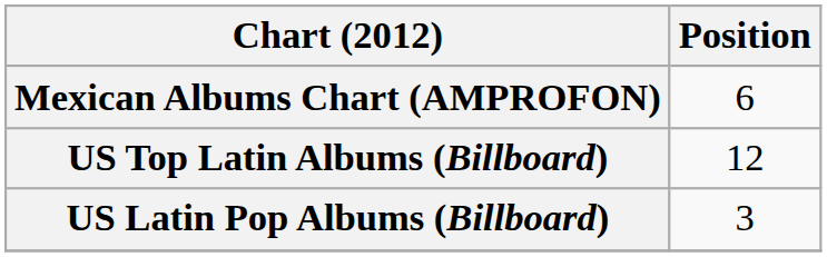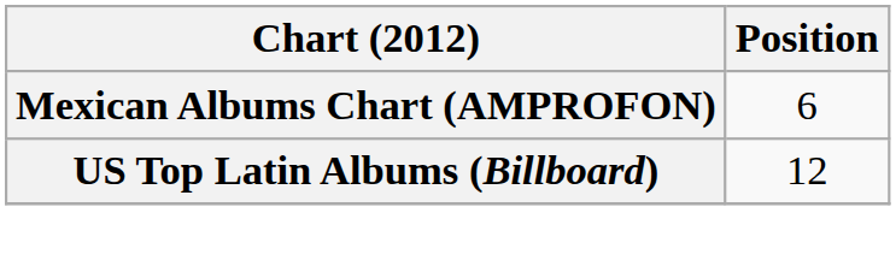 <table class="wikitable sortable plainrowheaders" style="text-align:center;">
 <tr>
 <th scope="col">Chart (2012)</th>
 <th scope="col">Position</th>
 </tr>
 <tr>
 <th scope="row">Mexican Albums Chart (AMPROFON)</th>
 <td>6</td>
 </tr>
 <tr>
 <th scope="row">US Top Latin Albums (<em>Billboard</em>)</th>
 <td>12</td>
 </tr>
 <tr>
-<th scope="row">US Latin Pop Albums (<em>Billboard</em>)</th>
-<td>3</td>
-</tr>
-<tr>
 </tr>
 </table>
